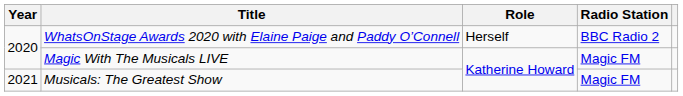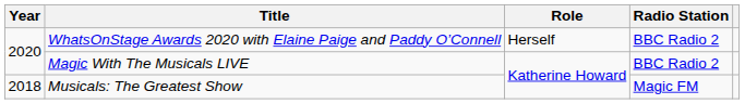 <table class="wikitable plainrowheaders sortable">
 <tr>
 <th scope="col">Year</th>
 <th scope="col">Title</th>
 <th scope="col">Role</th>
 <th scope="col">Radio Station</th>
 <th style="text-align: center;" class="unsortable"></th>
 </tr>
 <tr>
 <td rowspan="2">2020</td>
 <td><em><a href='#'>WhatsOnStage Awards</a> 2020 with <a href='#'>Elaine Paige</a> and <a href='#'>Paddy O’Connell</a></em></td>
 <td>Herself</td>
 <td><a href='#'>BBC Radio 2</a></td>
 <td></td>
 </tr>
 <tr>
 <td><em><a href='#'>Magic</a> With The Musicals LIVE</em></td>
 <td rowspan="2"><a href='#'>Katherine Howard</a></td>
-<td><a href='#'>Magic FM</a></td>
+<td><a href='#'>BBC Radio 2</a></td>
 <td></td>
 </tr>
 <tr>
-<td>2021</td>
+<td>2018</td>
 <td><em>Musicals: The Greatest Show</em></td>
 <td><a href='#'>Magic FM</a></td>
 <td></td>
 </tr>
 </table>
